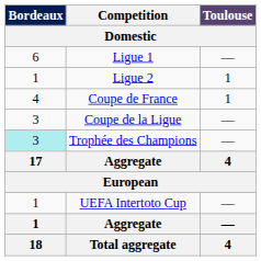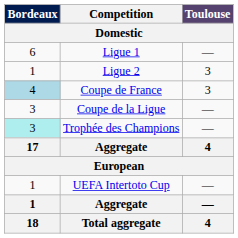 <table class="wikitable sortable" style="width:auto; margin:auto;">
 <tr>
 <th style="color:#fff; background-color:#001B50;">Bordeaux</th>
 <th>Competition</th>
 <th style="color:#fff; background-color:#56426F;">Toulouse</th>
 </tr>
 <tr style="text-align:center;">
 <th colspan="4">Domestic</th>
 </tr>
 <tr style="text-align:center;">
 <td>6</td>
 <td><a href='#'>Ligue 1</a></td>
 <td>—</td>
 </tr>
 <tr style="text-align:center;">
 <td>1</td>
 <td><a href='#'>Ligue 2</a></td>
-<td>1</td>
+<td>3</td>
 </tr>
 <tr style="text-align:center;">
-<td>4</td>
+<td style="background: lightblue;">4</td>
 <td><a href='#'>Coupe de France</a></td>
-<td>1</td>
+<td>3</td>
 </tr>
 <tr style="text-align:center;">
 <td>3</td>
 <td><a href='#'>Coupe de la Ligue</a></td>
 <td>—</td>
 </tr>
 <tr style="text-align:center;">
 <td style="background: paleturquoise;">3</td>
 <td><a href='#'>Trophée des Champions</a></td>
 <td>—</td>
 </tr>
 <tr align="center">
 <th>17</th>
 <th>Aggregate</th>
 <th>4</th>
 </tr>
 <tr style="text-align:center;">
 <th colspan="4">European</th>
 </tr>
 <tr style="text-align:center;">
 <td>1</td>
 <td><a href='#'>UEFA Intertoto Cup</a></td>
 <td>—</td>
 </tr>
 <tr align="center">
 <th>1</th>
 <th>Aggregate</th>
 <th>—</th>
 </tr>
 <tr align="center">
 <th>18</th>
 <th>Total aggregate</th>
 <th>4</th>
 </tr>
 </table>
